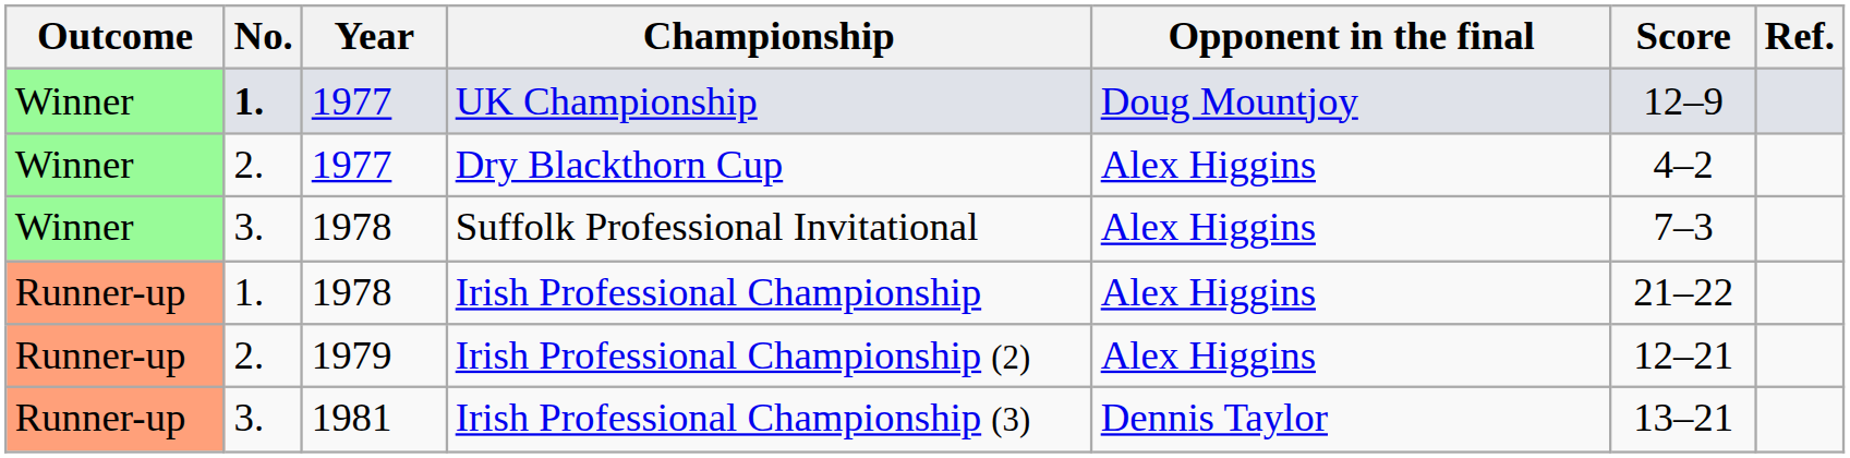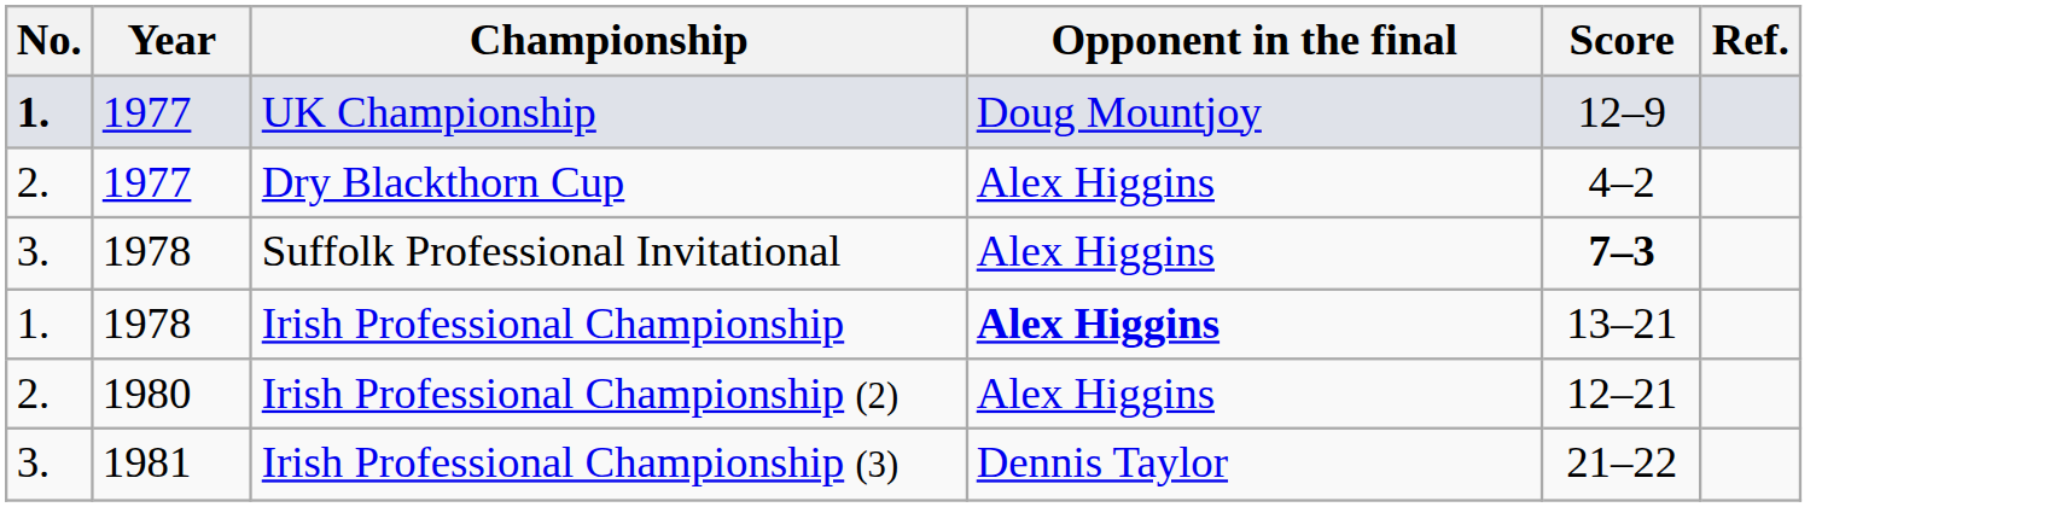 <table class="wikitable sortable">
 <tr>
-<th width="80">Outcome</th>
 <th width="20">No.</th>
 <th width="50">Year</th>
 <th style="width:250px;">Championship</th>
 <th style="width:200px;">Opponent in the final</th>
 <th style="width:50px;">Score</th>
 <th>Ref.</th>
 </tr>
 <tr style="background:#dfe2e9;">
-<td style="background:#98FB98">Winner</td>
 <td><strong>1.</strong></td>
 <td><a href='#'>1977</a></td>
 <td><a href='#'>UK Championship</a></td>
 <td> <a href='#'>Doug Mountjoy</a></td>
 <td align="center">12–9</td>
 <td></td>
 </tr>
 <tr>
-<td style="background:#98FB98">Winner</td>
 <td>2.</td>
 <td><a href='#'>1977</a></td>
 <td><a href='#'>Dry Blackthorn Cup</a></td>
 <td> <a href='#'>Alex Higgins</a></td>
 <td align="center">4–2</td>
 <td></td>
 </tr>
 <tr>
-<td style="background:#98FB98">Winner</td>
 <td>3.</td>
 <td>1978</td>
 <td>Suffolk Professional Invitational</td>
 <td> <a href='#'>Alex Higgins</a></td>
-<td align="center">7–3</td>
+<td align="center"><strong>7–3</strong></td>
 <td></td>
 </tr>
 <tr>
-<td style="background:#ffa07a;">Runner-up</td>
 <td>1.</td>
 <td>1978</td>
 <td><a href='#'>Irish Professional Championship</a></td>
-<td> <a href='#'>Alex Higgins</a></td>
-<td align="center">21–22</td>
+<td><strong> <a href='#'>Alex Higgins</a></strong></td>
+<td align="center">13–21</td>
 <td></td>
 </tr>
 <tr>
-<td style="background:#ffa07a;">Runner-up</td>
 <td>2.</td>
-<td>1979</td>
+<td>1980</td>
 <td><a href='#'>Irish Professional Championship</a> <small>(2)</small></td>
 <td> <a href='#'>Alex Higgins</a></td>
 <td align="center">12–21</td>
 <td></td>
 </tr>
 <tr>
-<td style="background:#ffa07a;">Runner-up</td>
 <td>3.</td>
 <td>1981</td>
 <td><a href='#'>Irish Professional Championship</a> <small>(3)</small></td>
 <td> <a href='#'>Dennis Taylor</a></td>
-<td align="center">13–21</td>
+<td align="center">21–22</td>
 <td></td>
 </tr>
 </table>
